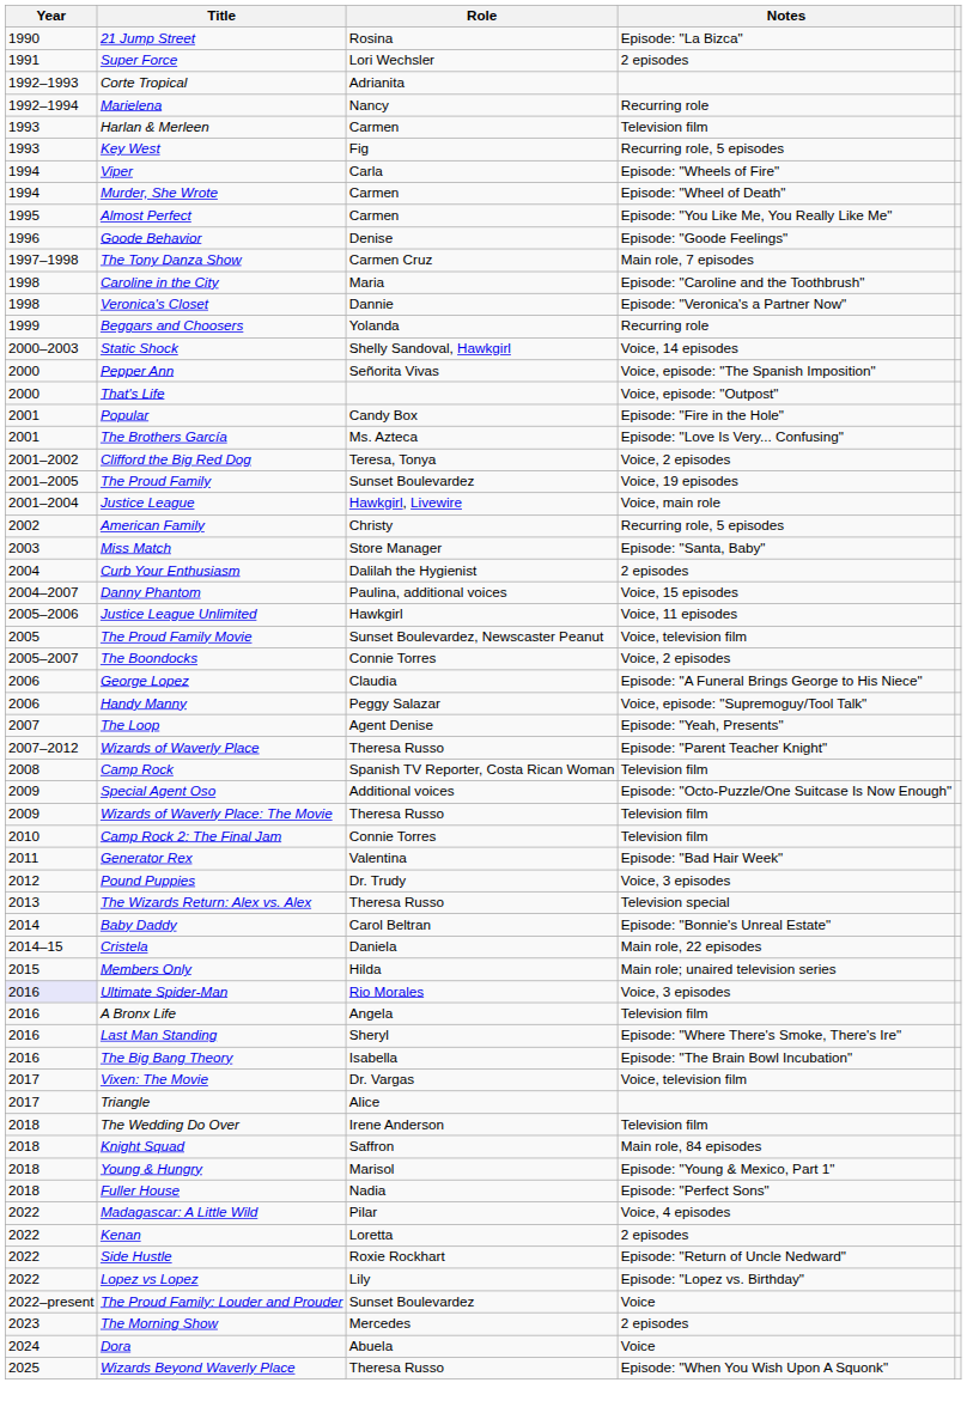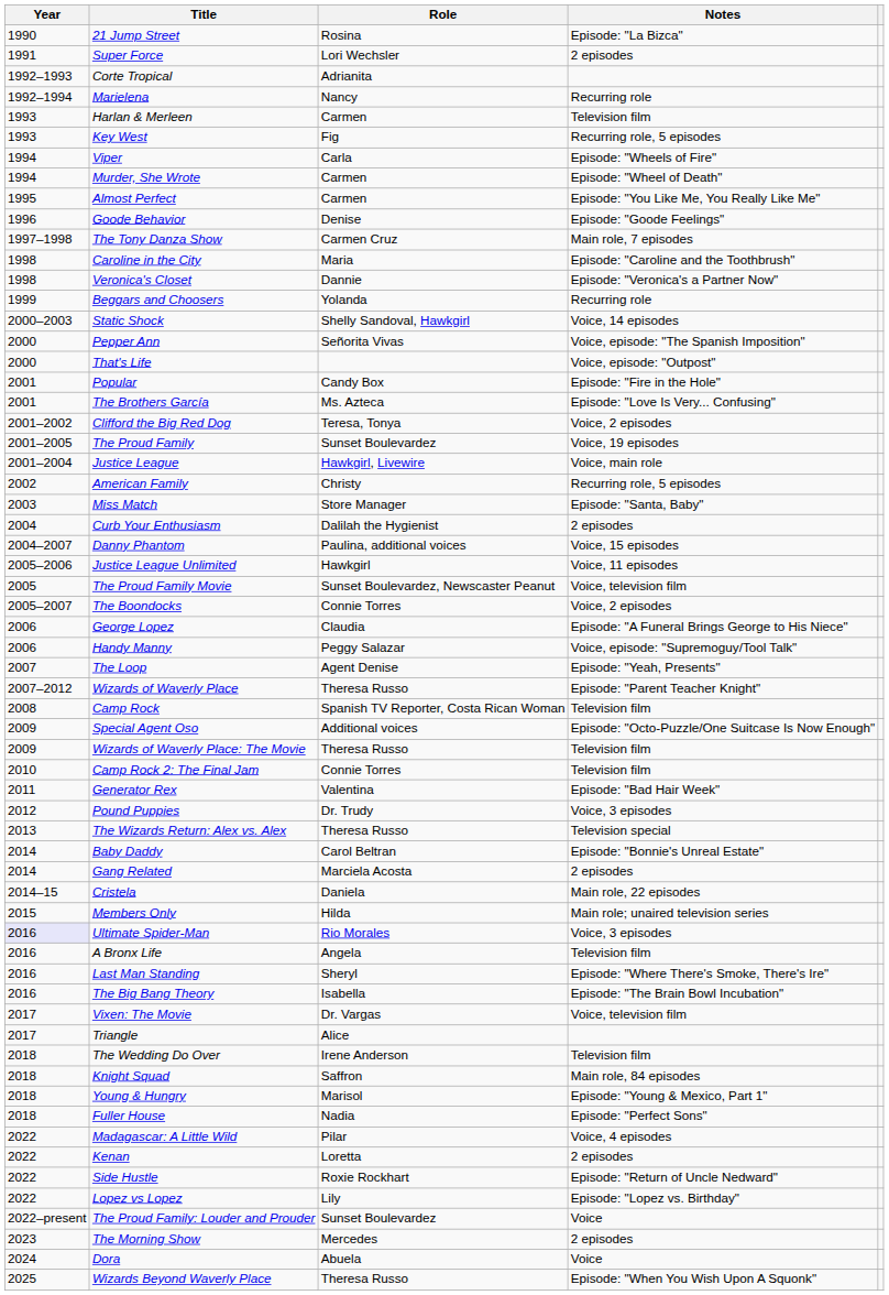 <table class="wikitable sortable">
 <tr>
 <th>Year</th>
 <th>Title</th>
 <th>Role</th>
 <th>Notes</th>
 <th scope="col" class="unsortable"></th>
 </tr>
 <tr>
 <td>1990</td>
 <td><em><a href='#'>21 Jump Street</a></em></td>
 <td>Rosina</td>
 <td>Episode: "La Bizca"</td>
 <td></td>
 </tr>
 <tr>
 <td>1991</td>
 <td><em><a href='#'>Super Force</a></em></td>
 <td>Lori Wechsler</td>
 <td>2 episodes</td>
 <td></td>
 </tr>
 <tr>
 <td>1992–1993</td>
 <td><em>Corte Tropical</em></td>
 <td>Adrianita</td>
 <td></td>
 <td></td>
 </tr>
 <tr>
 <td>1992–1994</td>
 <td><em><a href='#'>Marielena</a></em></td>
 <td>Nancy</td>
 <td>Recurring role</td>
 <td></td>
 </tr>
 <tr>
 <td>1993</td>
 <td><em>Harlan & Merleen</em></td>
 <td>Carmen</td>
 <td>Television film</td>
 <td></td>
 </tr>
 <tr>
 <td>1993</td>
 <td><em><a href='#'>Key West</a></em></td>
 <td>Fig</td>
 <td>Recurring role, 5 episodes</td>
 <td></td>
 </tr>
 <tr>
 <td>1994</td>
 <td><em><a href='#'>Viper</a></em></td>
 <td>Carla</td>
 <td>Episode: "Wheels of Fire"</td>
 <td></td>
 </tr>
 <tr>
 <td>1994</td>
 <td><em><a href='#'>Murder, She Wrote</a></em></td>
 <td>Carmen</td>
 <td>Episode: "Wheel of Death"</td>
 <td></td>
 </tr>
 <tr>
 <td>1995</td>
 <td><em><a href='#'>Almost Perfect</a></em></td>
 <td>Carmen</td>
 <td>Episode: "You Like Me, You Really Like Me"</td>
 <td></td>
 </tr>
 <tr>
 <td>1996</td>
 <td><em><a href='#'>Goode Behavior</a></em></td>
 <td>Denise</td>
 <td>Episode: "Goode Feelings"</td>
 <td></td>
 </tr>
 <tr>
 <td>1997–1998</td>
 <td><em><a href='#'>The Tony Danza Show</a></em></td>
 <td>Carmen Cruz</td>
 <td>Main role, 7 episodes</td>
 <td></td>
 </tr>
 <tr>
 <td>1998</td>
 <td><em><a href='#'>Caroline in the City</a></em></td>
 <td>Maria</td>
 <td>Episode: "Caroline and the Toothbrush"</td>
 <td></td>
 </tr>
 <tr>
 <td>1998</td>
 <td><em><a href='#'>Veronica's Closet</a></em></td>
 <td>Dannie</td>
 <td>Episode: "Veronica's a Partner Now"</td>
 <td></td>
 </tr>
 <tr>
 <td>1999</td>
 <td><em><a href='#'>Beggars and Choosers</a></em></td>
 <td>Yolanda</td>
 <td>Recurring role</td>
 <td></td>
 </tr>
 <tr>
 <td>2000–2003</td>
 <td><em><a href='#'>Static Shock</a></em></td>
 <td>Shelly Sandoval, <a href='#'>Hawkgirl</a></td>
 <td>Voice, 14 episodes</td>
 <td></td>
 </tr>
 <tr>
 <td>2000</td>
 <td><em><a href='#'>Pepper Ann</a></em></td>
 <td>Señorita Vivas</td>
 <td>Voice, episode: "The Spanish Imposition"</td>
 </tr>
 <tr>
 <td>2000</td>
 <td><em><a href='#'>That's Life</a></em></td>
 <td></td>
 <td>Voice, episode: "Outpost"</td>
 <td></td>
 </tr>
 <tr>
 <td>2001</td>
 <td><em><a href='#'>Popular</a></em></td>
 <td>Candy Box</td>
 <td>Episode: "Fire in the Hole"</td>
 <td></td>
 </tr>
 <tr>
 <td>2001</td>
 <td><em><a href='#'>The Brothers García</a></em></td>
 <td>Ms. Azteca</td>
 <td>Episode: "Love Is Very... Confusing"</td>
 <td></td>
 </tr>
 <tr>
 <td>2001–2002</td>
 <td><em><a href='#'>Clifford the Big Red Dog</a></em></td>
 <td>Teresa, Tonya</td>
 <td>Voice, 2 episodes</td>
 <td></td>
 </tr>
 <tr>
 <td>2001–2005</td>
 <td><em><a href='#'>The Proud Family</a></em></td>
 <td>Sunset Boulevardez</td>
 <td>Voice, 19 episodes</td>
 <td></td>
 </tr>
 <tr>
 <td>2001–2004</td>
 <td><em><a href='#'>Justice League</a></em></td>
 <td><a href='#'>Hawkgirl</a>, <a href='#'>Livewire</a></td>
 <td>Voice, main role</td>
 <td></td>
 </tr>
 <tr>
 <td>2002</td>
 <td><em><a href='#'>American Family</a></em></td>
 <td>Christy</td>
 <td>Recurring role, 5 episodes</td>
 <td></td>
 </tr>
 <tr>
 <td>2003</td>
 <td><em><a href='#'>Miss Match</a></em></td>
 <td>Store Manager</td>
 <td>Episode: "Santa, Baby"</td>
 <td></td>
 </tr>
 <tr>
 <td>2004</td>
 <td><em><a href='#'>Curb Your Enthusiasm</a></em></td>
 <td>Dalilah the Hygienist</td>
 <td>2 episodes</td>
 <td></td>
 </tr>
 <tr>
 <td>2004–2007</td>
 <td><em><a href='#'>Danny Phantom</a></em></td>
 <td>Paulina, additional voices</td>
 <td>Voice, 15 episodes</td>
 <td></td>
 </tr>
 <tr>
 <td>2005–2006</td>
 <td><em><a href='#'>Justice League Unlimited</a></em></td>
 <td>Hawkgirl</td>
 <td>Voice, 11 episodes</td>
 <td></td>
 </tr>
 <tr>
 <td>2005</td>
 <td><em><a href='#'>The Proud Family Movie</a></em></td>
 <td>Sunset Boulevardez, Newscaster Peanut</td>
 <td>Voice, television film</td>
 <td></td>
 </tr>
 <tr>
 <td>2005–2007</td>
 <td><em><a href='#'>The Boondocks</a></em></td>
 <td>Connie Torres</td>
 <td>Voice, 2 episodes</td>
 <td></td>
 </tr>
 <tr>
 <td>2006</td>
 <td><em><a href='#'>George Lopez</a></em></td>
 <td>Claudia</td>
 <td>Episode: "A Funeral Brings George to His Niece"</td>
 <td></td>
 </tr>
 <tr>
 <td>2006</td>
 <td><em><a href='#'>Handy Manny</a></em></td>
 <td>Peggy Salazar</td>
 <td>Voice, episode: "Supremoguy/Tool Talk"</td>
 <td></td>
 </tr>
 <tr>
 <td>2007</td>
 <td><em><a href='#'>The Loop</a></em></td>
 <td>Agent Denise</td>
 <td>Episode: "Yeah, Presents"</td>
 <td></td>
 </tr>
 <tr>
 <td>2007–2012</td>
 <td><em><a href='#'>Wizards of Waverly Place</a></em></td>
 <td>Theresa Russo</td>
 <td>Episode: "Parent Teacher Knight"</td>
 <td></td>
 </tr>
 <tr>
 <td>2008</td>
 <td><em><a href='#'>Camp Rock</a></em></td>
 <td>Spanish TV Reporter, Costa Rican Woman</td>
 <td>Television film</td>
 <td></td>
 </tr>
 <tr>
 <td>2009</td>
 <td><em><a href='#'>Special Agent Oso</a></em></td>
 <td>Additional voices</td>
 <td>Episode: "Octo-Puzzle/One Suitcase Is Now Enough"</td>
 <td></td>
 </tr>
 <tr>
 <td>2009</td>
 <td><em><a href='#'>Wizards of Waverly Place: The Movie</a></em></td>
 <td>Theresa Russo</td>
 <td>Television film</td>
 <td></td>
 </tr>
 <tr>
 <td>2010</td>
 <td><em><a href='#'>Camp Rock 2: The Final Jam</a></em></td>
 <td>Connie Torres</td>
 <td>Television film</td>
 <td></td>
 </tr>
 <tr>
 <td>2011</td>
 <td><em><a href='#'>Generator Rex</a></em></td>
 <td>Valentina</td>
 <td>Episode: "Bad Hair Week"</td>
 <td></td>
 </tr>
 <tr>
 <td>2012</td>
 <td><em><a href='#'>Pound Puppies</a></em></td>
 <td>Dr. Trudy</td>
 <td>Voice, 3 episodes</td>
 <td></td>
 </tr>
 <tr>
 <td>2013</td>
 <td><em><a href='#'>The Wizards Return: Alex vs. Alex</a></em></td>
 <td>Theresa Russo</td>
 <td>Television special</td>
 <td></td>
 </tr>
 <tr>
 <td>2014</td>
 <td><em><a href='#'>Baby Daddy</a></em></td>
 <td>Carol Beltran</td>
 <td>Episode: "Bonnie's Unreal Estate"</td>
 <td></td>
 </tr>
 <tr>
+<td>2014</td>
+<td><em><a href='#'>Gang Related</a></em></td>
+<td>Marciela Acosta</td>
+<td>2 episodes</td>
+<td></td>
+</tr>
+<tr>
 <td>2014–15</td>
 <td><em><a href='#'>Cristela</a></em></td>
 <td>Daniela</td>
 <td>Main role, 22 episodes</td>
 <td></td>
 </tr>
 <tr>
 <td>2015</td>
 <td><em><a href='#'>Members Only</a></em></td>
 <td>Hilda</td>
 <td>Main role; unaired television series</td>
 <td></td>
 </tr>
 <tr>
 <td style="background: lavender;">2016</td>
 <td><em><a href='#'>Ultimate Spider-Man</a></em></td>
 <td><a href='#'>Rio Morales</a></td>
 <td>Voice, 3 episodes</td>
 <td></td>
 </tr>
 <tr>
 <td>2016</td>
 <td><em>A Bronx Life</em></td>
 <td>Angela</td>
 <td>Television film</td>
 <td></td>
 </tr>
 <tr>
 <td>2016</td>
 <td><em><a href='#'>Last Man Standing</a></em></td>
 <td>Sheryl</td>
 <td>Episode: "Where There's Smoke, There's Ire"</td>
 <td></td>
 </tr>
 <tr>
 <td>2016</td>
 <td><em><a href='#'>The Big Bang Theory</a></em></td>
 <td>Isabella</td>
 <td>Episode: "The Brain Bowl Incubation"</td>
 <td></td>
 </tr>
 <tr>
 <td>2017</td>
 <td><em><a href='#'>Vixen: The Movie</a></em></td>
 <td>Dr. Vargas</td>
 <td>Voice, television film</td>
 <td></td>
 </tr>
 <tr>
 <td>2017</td>
 <td><em>Triangle</em></td>
 <td>Alice</td>
 <td></td>
 <td></td>
 </tr>
 <tr>
 <td>2018</td>
 <td><em>The Wedding Do Over</em></td>
 <td>Irene Anderson</td>
 <td>Television film</td>
 <td></td>
 </tr>
 <tr>
 <td>2018</td>
 <td><em><a href='#'>Knight Squad</a></em></td>
 <td>Saffron</td>
 <td>Main role, 84 episodes</td>
 <td></td>
 </tr>
 <tr>
 <td>2018</td>
 <td><em><a href='#'>Young & Hungry</a></em></td>
 <td>Marisol</td>
 <td>Episode: "Young & Mexico, Part 1"</td>
 <td></td>
 </tr>
 <tr>
 <td>2018</td>
 <td><em><a href='#'>Fuller House</a></em></td>
 <td>Nadia</td>
 <td>Episode: "Perfect Sons"</td>
 <td></td>
 </tr>
 <tr>
 <td>2022</td>
 <td><em><a href='#'>Madagascar: A Little Wild</a></em></td>
 <td>Pilar</td>
 <td>Voice, 4 episodes</td>
 <td></td>
 </tr>
 <tr>
 <td>2022</td>
 <td><em><a href='#'>Kenan</a></em></td>
 <td>Loretta</td>
 <td>2 episodes</td>
 <td></td>
 </tr>
 <tr>
 <td>2022</td>
 <td><em><a href='#'>Side Hustle</a></em></td>
 <td>Roxie Rockhart</td>
 <td>Episode: "Return of Uncle Nedward"</td>
 <td></td>
 </tr>
 <tr>
 <td>2022</td>
 <td><em><a href='#'>Lopez vs Lopez</a></em></td>
 <td>Lily</td>
 <td>Episode: "Lopez vs. Birthday"</td>
 <td></td>
 </tr>
 <tr>
 <td>2022–present</td>
 <td><em><a href='#'>The Proud Family: Louder and Prouder</a></em></td>
 <td>Sunset Boulevardez</td>
 <td>Voice</td>
 <td></td>
 </tr>
 <tr>
 <td>2023</td>
 <td><em><a href='#'>The Morning Show</a></em></td>
 <td>Mercedes</td>
 <td>2 episodes</td>
 <td></td>
 </tr>
 <tr>
 <td>2024</td>
 <td><em><a href='#'>Dora</a></em></td>
 <td>Abuela</td>
 <td>Voice</td>
 <td></td>
 </tr>
 <tr>
 <td>2025</td>
 <td><em><a href='#'>Wizards Beyond Waverly Place</a></em></td>
 <td>Theresa Russo</td>
 <td>Episode: "When You Wish Upon A Squonk"</td>
 </tr>
 </table>
